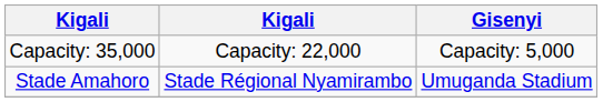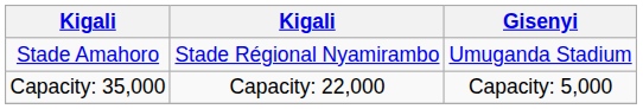 <table class="wikitable" style="text-align:center">
 <tr>
 <th><a href='#'>Kigali</a></th>
 <th><a href='#'>Kigali</a></th>
 <th><a href='#'>Gisenyi</a></th>
 </tr>
 <tr>
+<td><a href='#'>Stade Amahoro</a></td>
+<td><a href='#'>Stade Régional Nyamirambo</a></td>
+<td><a href='#'>Umuganda Stadium</a></td>
+</tr>
+<tr>
 <td>Capacity: 35,000</td>
 <td>Capacity: 22,000</td>
 <td>Capacity: 5,000</td>
 </tr>
 <tr>
-<td><a href='#'>Stade Amahoro</a></td>
-<td><a href='#'>Stade Régional Nyamirambo</a></td>
-<td><a href='#'>Umuganda Stadium</a></td>
-</tr>
-<tr>
 </tr>
 </table>
